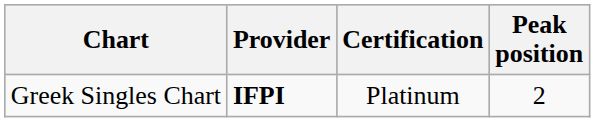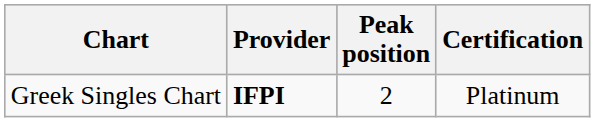 <table class="wikitable">
 <tr>
 <th>Chart</th>
 <th>Provider</th>
+<th>Peak<br>position</th>
 <th>Certification</th>
-<th>Peak<br>position</th>
 </tr>
 <tr>
 <td>Greek Singles Chart</td>
 <td><strong>IFPI</strong></td>
+<td align="center">2</td>
 <td align="center">Platinum</td>
-<td align="center">2</td>
 </tr>
 </table>
